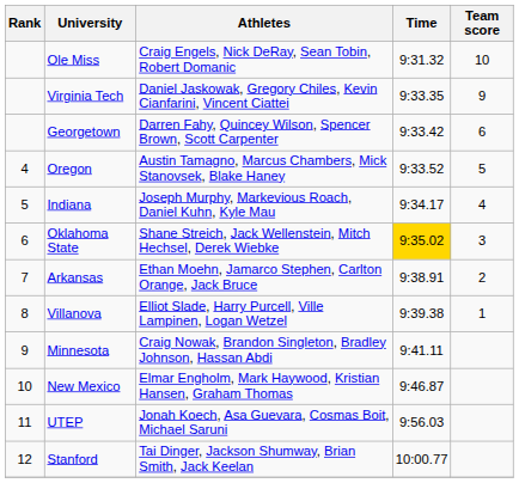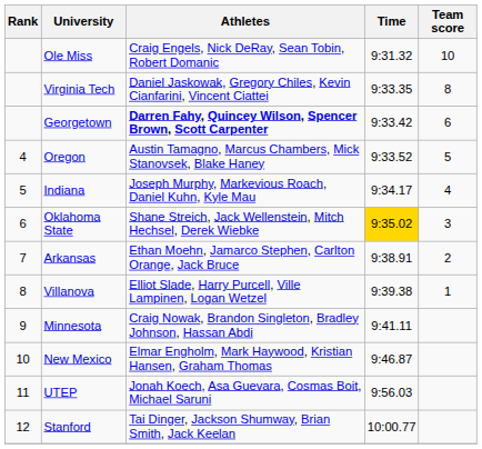 <table class="wikitable sortable" style="text-align:center">
 <tr>
 <th>Rank</th>
 <th>University</th>
 <th>Athletes</th>
 <th>Time</th>
 <th>Team score</th>
 </tr>
 <tr>
 <td></td>
 <td align=left><a href='#'>Ole Miss</a></td>
 <td align=left><a href='#'>Craig Engels</a>, <a href='#'>Nick DeRay</a>, <a href='#'>Sean Tobin</a>, <a href='#'>Robert Domanic</a></td>
 <td>9:31.32</td>
 <td>10</td>
 </tr>
 <tr>
 <td></td>
 <td align=left><a href='#'>Virginia Tech</a></td>
 <td align=left><a href='#'>Daniel Jaskowak</a>, <a href='#'>Gregory Chiles</a>, <a href='#'>Kevin Cianfarini</a>, <a href='#'>Vincent Ciattei</a></td>
 <td>9:33.35</td>
-<td>9</td>
+<td>8</td>
 </tr>
 <tr>
 <td></td>
 <td align=left><a href='#'>Georgetown</a></td>
-<td align=left><a href='#'>Darren Fahy</a>, <a href='#'>Quincey Wilson</a>, <a href='#'>Spencer Brown</a>, <a href='#'>Scott Carpenter</a></td>
+<td align=left><strong><a href='#'>Darren Fahy</a>, <a href='#'>Quincey Wilson</a>, <a href='#'>Spencer Brown</a>, <a href='#'>Scott Carpenter</a></strong></td>
 <td>9:33.42</td>
 <td>6</td>
 </tr>
 <tr>
 <td>4</td>
 <td align=left><a href='#'>Oregon</a></td>
 <td align=left><a href='#'>Austin Tamagno</a>, <a href='#'>Marcus Chambers</a>, <a href='#'>Mick Stanovsek</a>, <a href='#'>Blake Haney</a></td>
 <td>9:33.52</td>
 <td>5</td>
 </tr>
 <tr>
 <td>5</td>
 <td align=left><a href='#'>Indiana</a></td>
 <td align=left><a href='#'>Joseph Murphy</a>, <a href='#'>Markevious Roach</a>, <a href='#'>Daniel Kuhn</a>, <a href='#'>Kyle Mau</a></td>
 <td>9:34.17</td>
 <td>4</td>
 </tr>
 <tr>
 <td>6</td>
 <td align=left><a href='#'>Oklahoma State</a></td>
 <td align=left><a href='#'>Shane Streich</a>, <a href='#'>Jack Wellenstein</a>, <a href='#'>Mitch Hechsel</a>, <a href='#'>Derek Wiebke</a></td>
 <td style="background: gold;">9:35.02</td>
 <td>3</td>
 </tr>
 <tr>
 <td>7</td>
 <td align=left><a href='#'>Arkansas</a></td>
 <td align=left><a href='#'>Ethan Moehn</a>, <a href='#'>Jamarco Stephen</a>, <a href='#'>Carlton Orange</a>, <a href='#'>Jack Bruce</a></td>
 <td>9:38.91</td>
 <td>2</td>
 </tr>
 <tr>
 <td>8</td>
 <td align=left><a href='#'>Villanova</a></td>
 <td align=left><a href='#'>Elliot Slade</a>, <a href='#'>Harry Purcell</a>, <a href='#'>Ville Lampinen</a>, <a href='#'>Logan Wetzel</a></td>
 <td>9:39.38</td>
 <td>1</td>
 </tr>
 <tr>
 <td>9</td>
 <td align=left><a href='#'>Minnesota</a></td>
 <td align=left><a href='#'>Craig Nowak</a>, <a href='#'>Brandon Singleton</a>, <a href='#'>Bradley Johnson</a>, <a href='#'>Hassan Abdi</a></td>
 <td>9:41.11</td>
 <td></td>
 </tr>
 <tr>
 <td>10</td>
 <td align=left><a href='#'>New Mexico</a></td>
 <td align=left><a href='#'>Elmar Engholm</a>, <a href='#'>Mark Haywood</a>, <a href='#'>Kristian Hansen</a>, <a href='#'>Graham Thomas</a></td>
 <td>9:46.87</td>
 <td></td>
 </tr>
 <tr>
 <td>11</td>
 <td align=left><a href='#'>UTEP</a></td>
 <td align=left><a href='#'>Jonah Koech</a>, <a href='#'>Asa Guevara</a>, <a href='#'>Cosmas Boit</a>, <a href='#'>Michael Saruni</a></td>
 <td>9:56.03</td>
 <td></td>
 </tr>
 <tr>
 <td>12</td>
 <td align=left><a href='#'>Stanford</a></td>
 <td align=left><a href='#'>Tai Dinger</a>, <a href='#'>Jackson Shumway</a>, <a href='#'>Brian Smith</a>, <a href='#'>Jack Keelan</a></td>
 <td>10:00.77</td>
 <td></td>
 </tr>
 <tr>
 </tr>
 </table>
